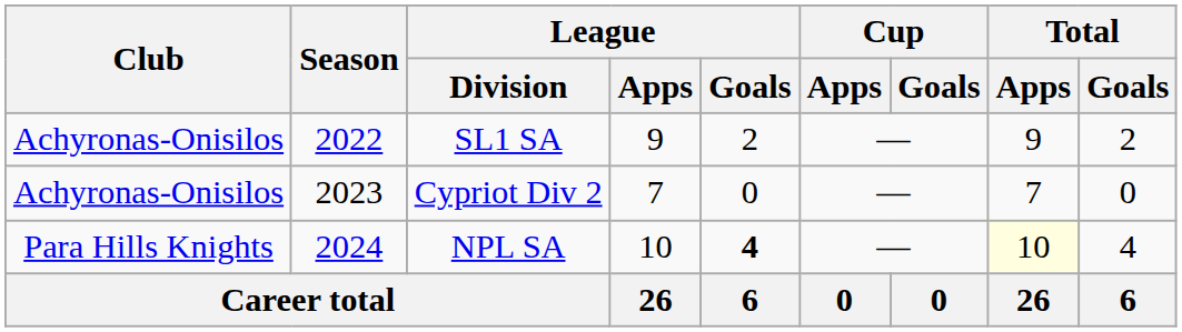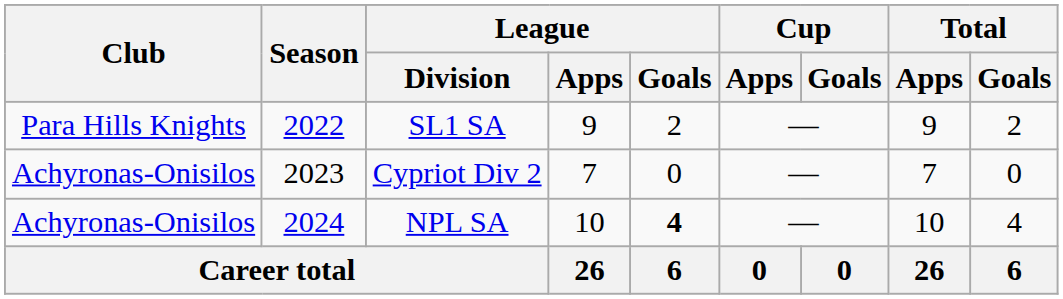 <table class="wikitable" style="text-align:center">
 <tr>
 <th rowspan="2">Club</th>
 <th rowspan="2">Season</th>
 <th colspan="3">League</th>
 <th colspan="2">Cup</th>
 <th colspan="2">Total</th>
 </tr>
 <tr>
 <th>Division</th>
 <th>Apps</th>
 <th>Goals</th>
 <th>Apps</th>
 <th>Goals</th>
 <th>Apps</th>
 <th>Goals</th>
 </tr>
 <tr>
-<td><a href='#'>Achyronas-Onisilos</a></td>
+<td><a href='#'>Para Hills Knights</a></td>
 <td><a href='#'>2022</a></td>
 <td><a href='#'>SL1 SA</a></td>
 <td>9</td>
 <td>2</td>
 <td colspan="2">—</td>
 <td>9</td>
 <td>2</td>
 </tr>
 <tr>
 <td><a href='#'>Achyronas-Onisilos</a></td>
 <td>2023</td>
 <td><a href='#'>Cypriot Div 2</a></td>
 <td>7</td>
 <td>0</td>
 <td colspan="2">—</td>
 <td>7</td>
 <td>0</td>
 </tr>
 <tr>
-<td><a href='#'>Para Hills Knights</a></td>
+<td><a href='#'>Achyronas-Onisilos</a></td>
 <td><a href='#'>2024</a></td>
 <td><a href='#'>NPL SA</a></td>
 <td>10</td>
 <td><strong>4</strong></td>
 <td colspan="2">—</td>
-<td style="background: lightyellow;">10</td>
+<td>10</td>
 <td>4</td>
 </tr>
 <tr>
 <th colspan="3">Career total</th>
 <th>26</th>
 <th>6</th>
 <th>0</th>
 <th>0</th>
 <th>26</th>
 <th>6</th>
 </tr>
 </table>
